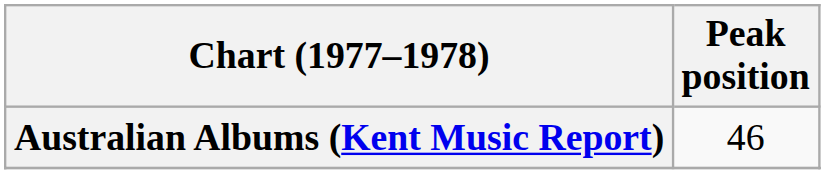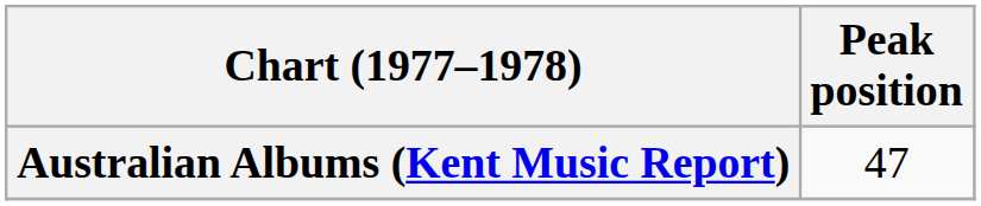 <table class="wikitable sortable plainrowheaders" style="text-align:center">
 <tr>
 <th scope="col">Chart (1977–1978)</th>
 <th scope="col">Peak<br>position</th>
 </tr>
 <tr>
 <th scope="row">Australian Albums (<a href='#'>Kent Music Report</a>)</th>
-<td>46</td>
+<td>47</td>
 </tr>
 <tr>
 </tr>
 <tr>
 </tr>
 <tr>
 </tr>
 <tr>
 </tr>
 </table>
